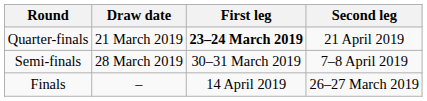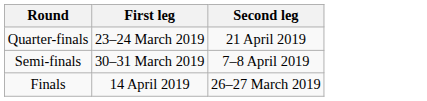 <table class="wikitable" border="1">
 <tr align="center">
 <th>Round</th>
-<th>Draw date</th>
 <th>First leg</th>
 <th>Second leg</th>
 </tr>
 <tr align="center">
 <td>Quarter-finals</td>
-<td>21 March 2019</td>
-<td><strong>23–24 March 2019</strong></td>
+<td>23–24 March 2019</td>
 <td>21 April 2019</td>
 </tr>
 <tr align="center">
 <td>Semi-finals</td>
-<td>28 March 2019</td>
 <td>30–31 March 2019</td>
 <td>7–8 April 2019</td>
 </tr>
 <tr align="center">
 <td>Finals</td>
-<td>–</td>
 <td>14 April 2019</td>
 <td>26–27 March 2019</td>
 </tr>
 </table>
